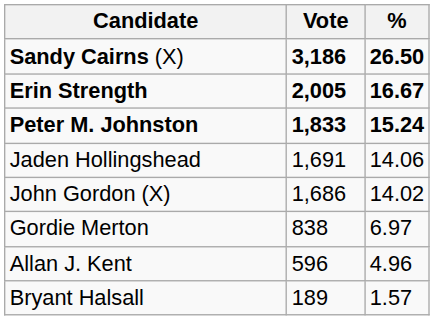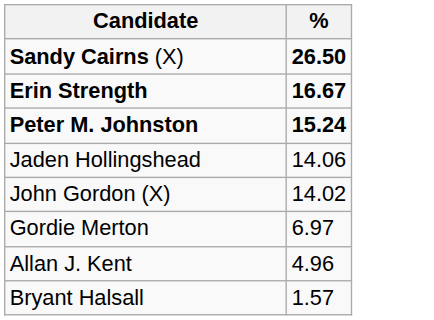 <table class="wikitable">
 <tr>
 <th bgcolor="#DDDDFF" width="200px">Candidate</th>
-<th bgcolor="#DDDDFF" width="50px">Vote</th>
 <th bgcolor="#DDDDFF" width="30px">%</th>
 </tr>
 <tr>
 <td><strong>Sandy Cairns</strong> (X)</td>
-<td><strong>3,186</strong></td>
 <td><strong>26.50</strong></td>
 </tr>
 <tr>
 <td><strong>Erin Strength</strong></td>
-<td><strong>2,005</strong></td>
 <td><strong>16.67</strong></td>
 </tr>
 <tr>
 <td><strong>Peter M. Johnston</strong></td>
-<td><strong>1,833</strong></td>
 <td><strong>15.24</strong></td>
 </tr>
 <tr>
 <td>Jaden Hollingshead</td>
-<td>1,691</td>
 <td>14.06</td>
 </tr>
 <tr>
 <td>John Gordon (X)</td>
-<td>1,686</td>
 <td>14.02</td>
 </tr>
 <tr>
 <td>Gordie Merton</td>
-<td>838</td>
 <td>6.97</td>
 </tr>
 <tr>
 <td>Allan J. Kent</td>
-<td>596</td>
 <td>4.96</td>
 </tr>
 <tr>
 <td>Bryant Halsall</td>
-<td>189</td>
 <td>1.57</td>
 </tr>
 </table>
